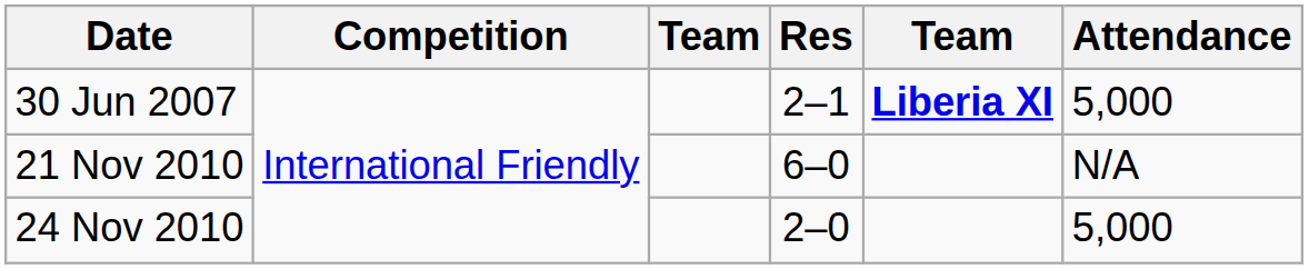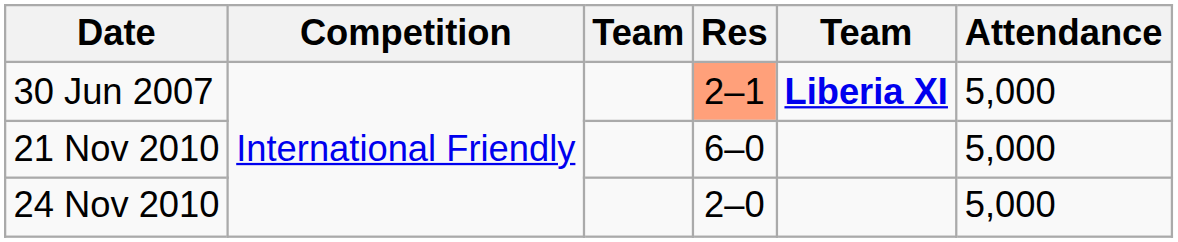 <table class="wikitable">
 <tr>
 <th>Date</th>
 <th>Competition</th>
 <th>Team</th>
 <th>Res</th>
 <th>Team</th>
 <th>Attendance</th>
 </tr>
 <tr>
 <td>30 Jun 2007</td>
 <td rowspan="3"><a href='#'>International Friendly</a></td>
 <td><strong></strong></td>
-<td align=center>2–1</td>
+<td align=center style="background: lightsalmon;">2–1</td>
 <td><strong> <a href='#'>Liberia XI</a></strong></td>
 <td>5,000</td>
 </tr>
 <tr>
 <td>21 Nov 2010</td>
 <td><strong></strong></td>
 <td align=center>6–0</td>
 <td></td>
-<td>N/A</td>
+<td>5,000</td>
 </tr>
 <tr>
 <td>24 Nov 2010</td>
 <td><strong></strong></td>
 <td align=center>2–0</td>
 <td></td>
 <td>5,000</td>
 </tr>
 </table>
